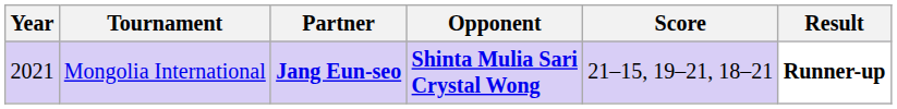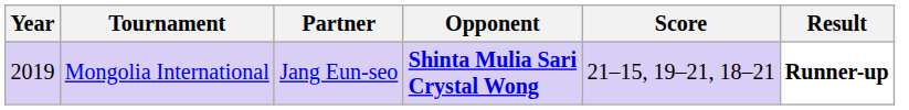 <table class="sortable wikitable" style="font-size: 90%;">
 <tr>
 <th>Year</th>
 <th>Tournament</th>
 <th>Partner</th>
 <th>Opponent</th>
 <th>Score</th>
 <th>Result</th>
 </tr>
 <tr style="background:#D8CEF6">
-<td align="center">2021</td>
+<td align="center">2019</td>
 <td align="left"><a href='#'>Mongolia International</a></td>
-<td align="left"><strong> <a href='#'>Jang Eun-seo</a></strong></td>
+<td align="left"> <a href='#'>Jang Eun-seo</a></td>
 <td align="left"><strong> <a href='#'>Shinta Mulia Sari</a><br> <a href='#'>Crystal Wong</a></strong></td>
 <td align="left">21–15, 19–21, 18–21</td>
 <td style="text-align:left; background:white"> <strong>Runner-up</strong></td>
 </tr>
 </table>
